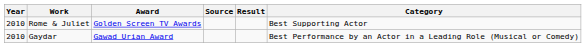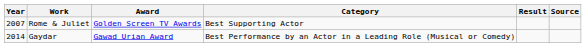 <table class="wikitable">
 <tr>
 <th>Year</th>
 <th>Work</th>
 <th>Award</th>
+<th>Category</th>
+<th>Result</th>
 <th>Source </th>
-<th>Result</th>
-<th>Category</th>
 </tr>
 <tr>
-<td>2010</td>
+<td>2007</td>
 <td>Rome & Juliet</td>
 <td><a href='#'>Golden Screen TV Awards</a></td>
+<td>Best Supporting Actor</td>
 <td></td>
 <td></td>
-<td>Best Supporting Actor</td>
 </tr>
 <tr>
-<td>2010</td>
+<td>2014</td>
 <td>Gaydar</td>
 <td><a href='#'>Gawad Urian Award</a></td>
+<td>Best Performance by an Actor in a Leading Role (Musical or Comedy)</td>
 <td></td>
 <td></td>
-<td>Best Performance by an Actor in a Leading Role (Musical or Comedy)</td>
 </tr>
 </table>
